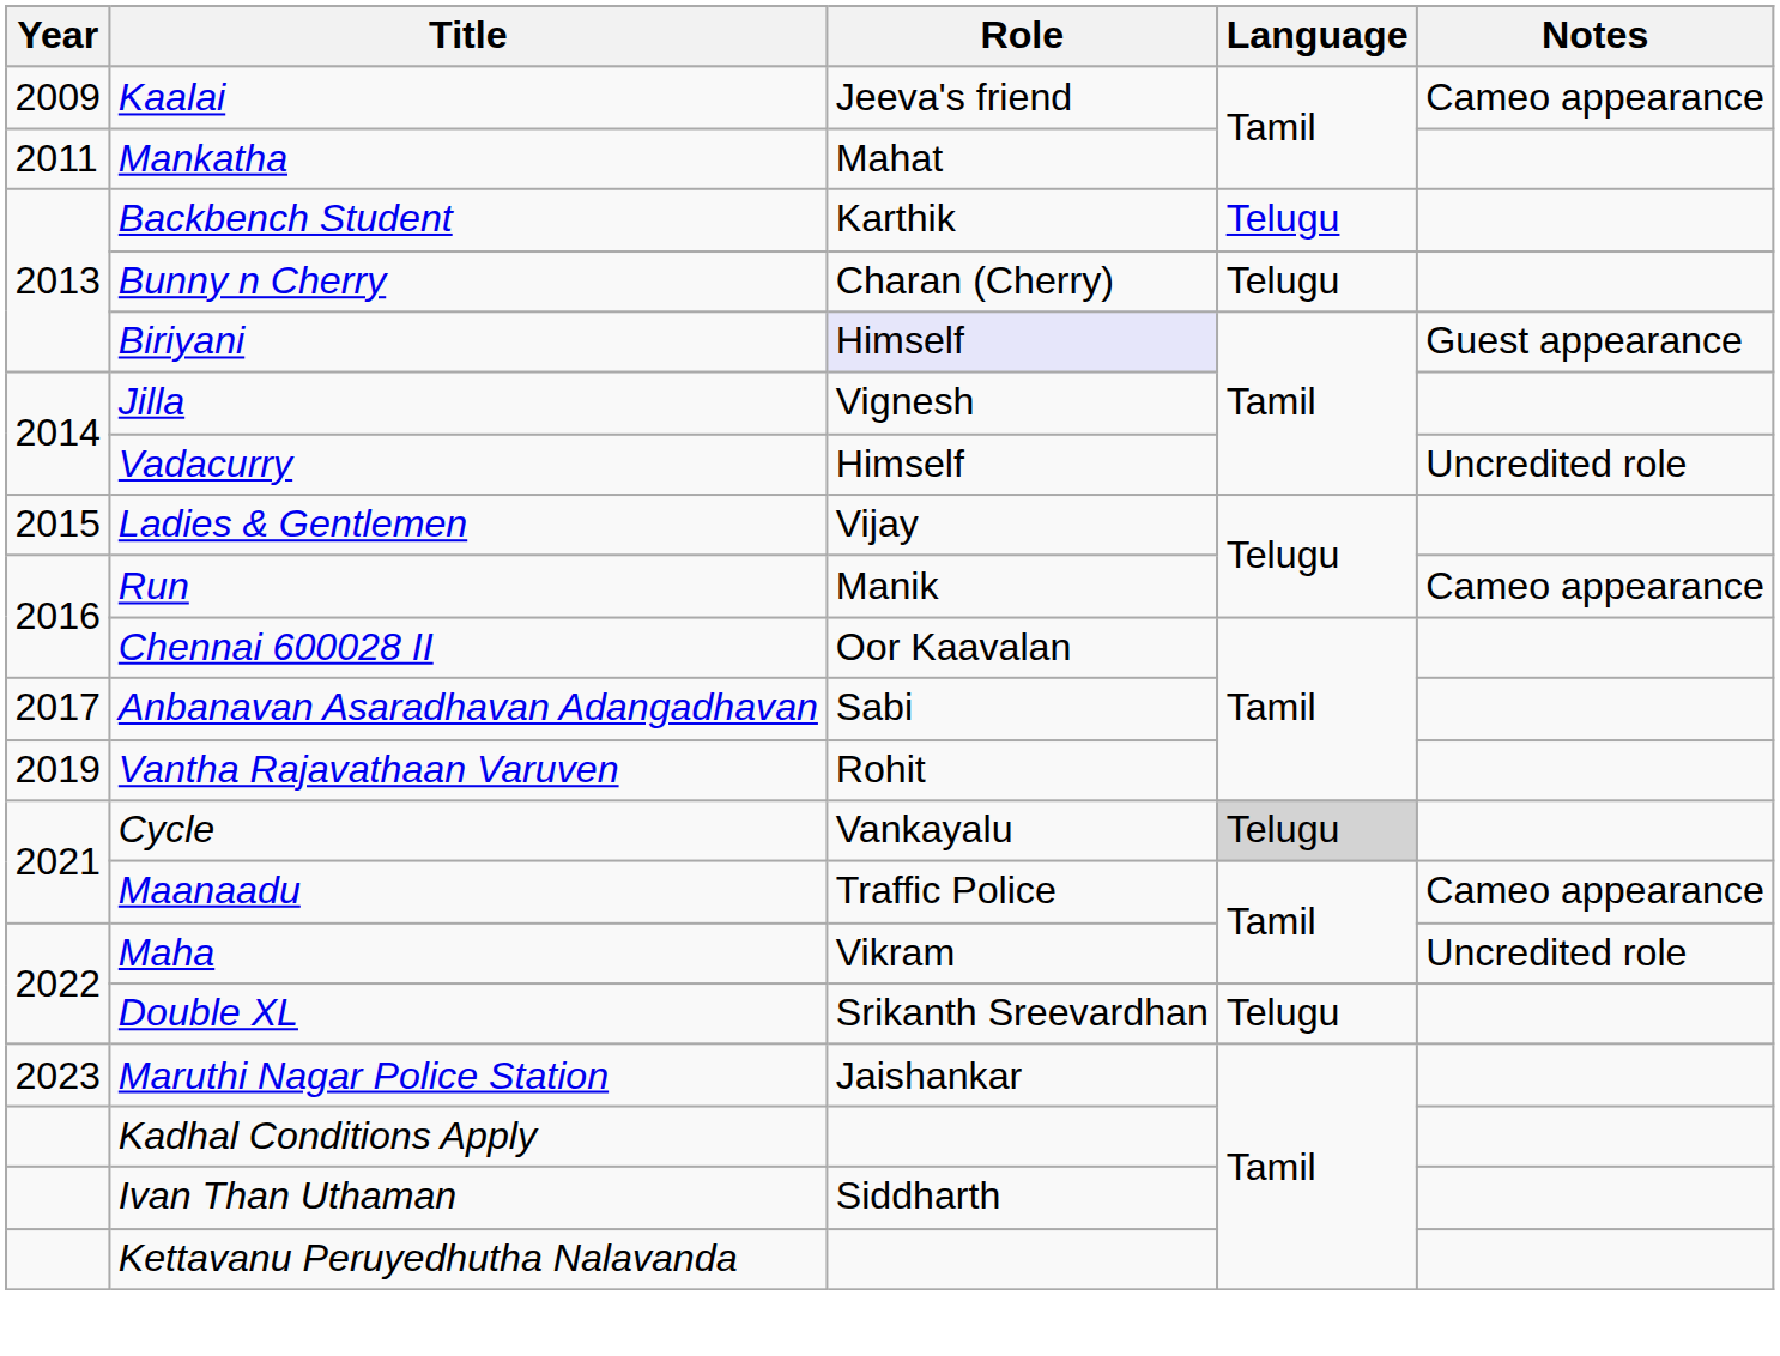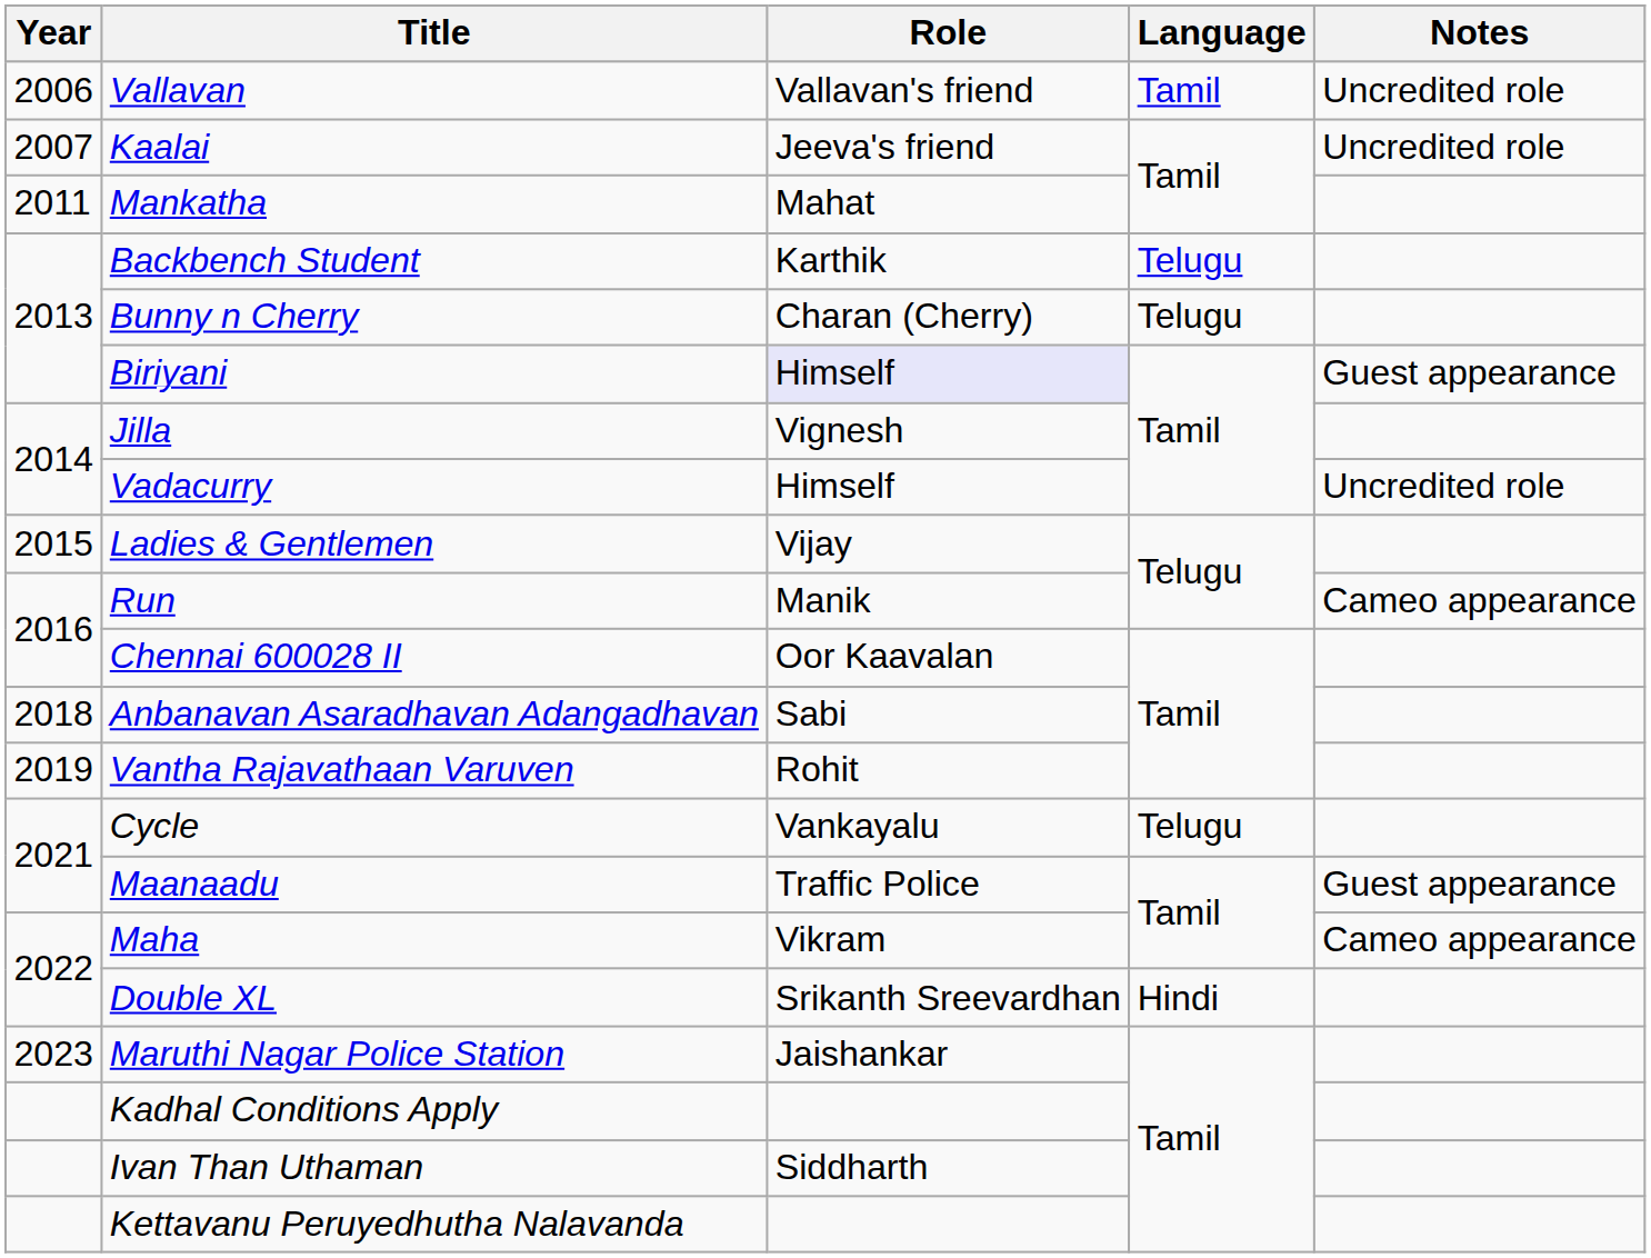 <table class="wikitable">
 <tr style="background:#ccc; text-align:center;">
 <th>Year</th>
 <th>Title</th>
 <th>Role</th>
 <th>Language</th>
 <th>Notes</th>
 </tr>
 <tr>
-<td>2009</td>
+<td>2006</td>
+<td><em><a href='#'>Vallavan</a></em></td>
+<td>Vallavan's friend</td>
+<td><a href='#'>Tamil</a></td>
+<td>Uncredited role</td>
+</tr>
+<tr>
+<td>2007</td>
 <td><em><a href='#'>Kaalai</a></em></td>
 <td>Jeeva's friend</td>
 <td rowspan="2">Tamil</td>
-<td>Cameo appearance</td>
+<td>Uncredited role</td>
 </tr>
 <tr>
 <td>2011</td>
 <td><em><a href='#'>Mankatha</a></em></td>
 <td>Mahat</td>
 <td></td>
 </tr>
 <tr>
 <td rowspan="3">2013</td>
 <td><em><a href='#'>Backbench Student</a></em></td>
 <td>Karthik</td>
 <td><a href='#'>Telugu</a></td>
 <td></td>
 </tr>
 <tr>
 <td><em><a href='#'>Bunny n Cherry</a></em></td>
 <td>Charan (Cherry)</td>
 <td>Telugu</td>
 <td></td>
 </tr>
 <tr>
 <td><em><a href='#'>Biriyani</a></em></td>
 <td style="background: lavender;">Himself</td>
 <td rowspan="3">Tamil</td>
 <td>Guest appearance</td>
 </tr>
 <tr>
 <td rowspan="2">2014</td>
 <td><em><a href='#'>Jilla</a></em></td>
 <td>Vignesh</td>
 <td></td>
 </tr>
 <tr>
 <td><em><a href='#'>Vadacurry</a></em></td>
 <td>Himself</td>
 <td>Uncredited role</td>
 </tr>
 <tr>
 <td>2015</td>
 <td><em><a href='#'>Ladies & Gentlemen</a></em></td>
 <td>Vijay</td>
 <td rowspan="2">Telugu</td>
 <td></td>
 </tr>
 <tr>
 <td rowspan="2">2016</td>
 <td><em><a href='#'>Run</a></em></td>
 <td>Manik</td>
 <td>Cameo appearance</td>
 </tr>
 <tr>
 <td><em><a href='#'>Chennai 600028 II</a></em></td>
 <td>Oor Kaavalan</td>
 <td rowspan="3">Tamil</td>
 <td></td>
 </tr>
 <tr>
-<td>2017</td>
+<td>2018</td>
 <td><em><a href='#'>Anbanavan Asaradhavan Adangadhavan</a></em></td>
 <td>Sabi</td>
 <td></td>
 </tr>
 <tr>
 <td>2019</td>
 <td><em><a href='#'>Vantha Rajavathaan Varuven</a></em></td>
 <td>Rohit</td>
 <td></td>
 </tr>
 <tr>
 <td rowspan="2">2021</td>
 <td><em>Cycle</em></td>
 <td>Vankayalu</td>
-<td style="background: lightgrey;">Telugu</td>
+<td>Telugu</td>
 <td></td>
 </tr>
 <tr>
 <td><em><a href='#'>Maanaadu</a></em></td>
 <td>Traffic Police</td>
 <td rowspan="2">Tamil</td>
-<td>Cameo appearance</td>
+<td>Guest appearance</td>
 </tr>
 <tr>
 <td rowspan="2">2022</td>
 <td><em><a href='#'>Maha</a></em></td>
 <td>Vikram</td>
-<td>Uncredited role</td>
+<td>Cameo appearance</td>
 </tr>
 <tr>
 <td><em><a href='#'>Double XL</a></em></td>
 <td>Srikanth Sreevardhan</td>
-<td>Telugu</td>
+<td>Hindi</td>
 <td></td>
 </tr>
 <tr>
 <td>2023</td>
 <td><em><a href='#'>Maruthi Nagar Police Station</a></em></td>
 <td>Jaishankar</td>
 <td rowspan="4">Tamil</td>
 <td></td>
 </tr>
 <tr>
 <td></td>
 <td><em>Kadhal Conditions Apply</em></td>
 <td></td>
 <td></td>
 </tr>
 <tr>
 <td></td>
 <td><em>Ivan Than Uthaman</em></td>
 <td>Siddharth</td>
 <td></td>
 </tr>
 <tr>
 <td></td>
 <td><em>Kettavanu Peruyedhutha Nalavanda</em></td>
 <td></td>
 <td></td>
 </tr>
 </table>
